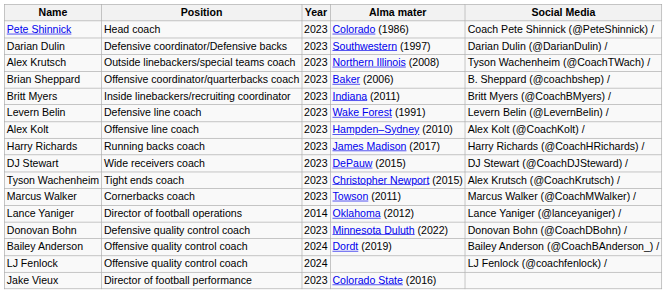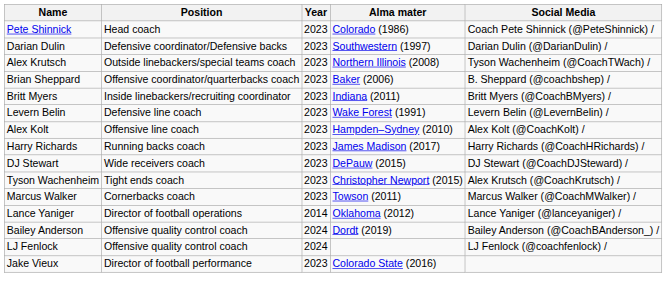 <table class="wikitable">
 <tr>
 <th>Name</th>
 <th>Position</th>
 <th>Year</th>
 <th>Alma mater</th>
 <th>Social Media</th>
 </tr>
 <tr>
 <td><a href='#'>Pete Shinnick</a></td>
 <td>Head coach</td>
 <td>2023</td>
 <td><a href='#'>Colorado</a> (1986)</td>
 <td>Coach Pete Shinnick (@PeteShinnick) / </td>
 </tr>
 <tr>
 <td>Darian Dulin</td>
 <td>Defensive coordinator/Defensive backs</td>
 <td>2023</td>
 <td><a href='#'>Southwestern</a> (1997)</td>
 <td>Darian Dulin (@DarianDulin) / </td>
 </tr>
 <tr>
 <td>Alex Krutsch</td>
 <td>Outside linebackers/special teams coach</td>
 <td>2023</td>
 <td><a href='#'>Northern Illinois</a> (2008)</td>
 <td>Tyson Wachenheim (@CoachTWach) / </td>
 </tr>
 <tr>
 <td>Brian Sheppard</td>
 <td>Offensive coordinator/quarterbacks coach</td>
 <td>2023</td>
 <td><a href='#'>Baker</a> (2006)</td>
 <td>B. Sheppard (@coachbshep) / </td>
 </tr>
 <tr>
 <td>Britt Myers</td>
 <td>Inside linebackers/recruiting coordinator</td>
 <td>2023</td>
 <td><a href='#'>Indiana</a> (2011)</td>
 <td>Britt Myers (@CoachBMyers) / </td>
 </tr>
 <tr>
 <td>Levern Belin</td>
 <td>Defensive line coach</td>
 <td>2023</td>
 <td><a href='#'>Wake Forest</a> (1991)</td>
 <td>Levern Belin (@LevernBelin) / </td>
 </tr>
 <tr>
 <td>Alex Kolt</td>
 <td>Offensive line coach</td>
 <td>2023</td>
 <td><a href='#'>Hampden–Sydney</a> (2010)</td>
 <td>Alex Kolt (@CoachKolt) / </td>
 </tr>
 <tr>
 <td>Harry Richards</td>
 <td>Running backs coach</td>
 <td>2023</td>
 <td><a href='#'>James Madison</a> (2017)</td>
 <td>Harry Richards (@CoachHRichards) / </td>
 </tr>
 <tr>
 <td>DJ Stewart</td>
 <td>Wide receivers coach</td>
 <td>2023</td>
 <td><a href='#'>DePauw</a> (2015)</td>
 <td>DJ Stewart (@CoachDJSteward) / </td>
 </tr>
 <tr>
 <td>Tyson Wachenheim</td>
 <td>Tight ends coach</td>
 <td>2023</td>
 <td><a href='#'>Christopher Newport</a> (2015)</td>
 <td>Alex Krutsch (@CoachKrutsch) / </td>
 </tr>
 <tr>
 <td>Marcus Walker</td>
 <td>Cornerbacks coach</td>
 <td>2023</td>
 <td><a href='#'>Towson</a> (2011)</td>
 <td>Marcus Walker (@CoachMWalker) / </td>
 </tr>
 <tr>
 <td>Lance Yaniger</td>
 <td>Director of football operations</td>
 <td>2014</td>
 <td><a href='#'>Oklahoma</a> (2012)</td>
 <td>Lance Yaniger (@lanceyaniger) / </td>
 </tr>
 <tr>
-<td>Donovan Bohn</td>
-<td>Defensive quality control coach</td>
-<td>2023</td>
-<td><a href='#'>Minnesota Duluth</a> (2022)</td>
-<td>Donovan Bohn (@CoachDBohn) / </td>
-</tr>
-<tr>
 <td>Bailey Anderson</td>
 <td>Offensive quality control coach</td>
 <td>2024</td>
 <td><a href='#'>Dordt</a> (2019)</td>
 <td>Bailey Anderson (@CoachBAnderson_) / </td>
 </tr>
 <tr>
 <td>LJ Fenlock</td>
 <td>Offensive quality control coach</td>
 <td>2024</td>
 <td></td>
 <td>LJ Fenlock (@coachfenlock) / </td>
 </tr>
 <tr>
 <td>Jake Vieux</td>
 <td>Director of football performance</td>
 <td>2023</td>
 <td><a href='#'>Colorado State</a> (2016)</td>
 <td></td>
 </tr>
 </table>
